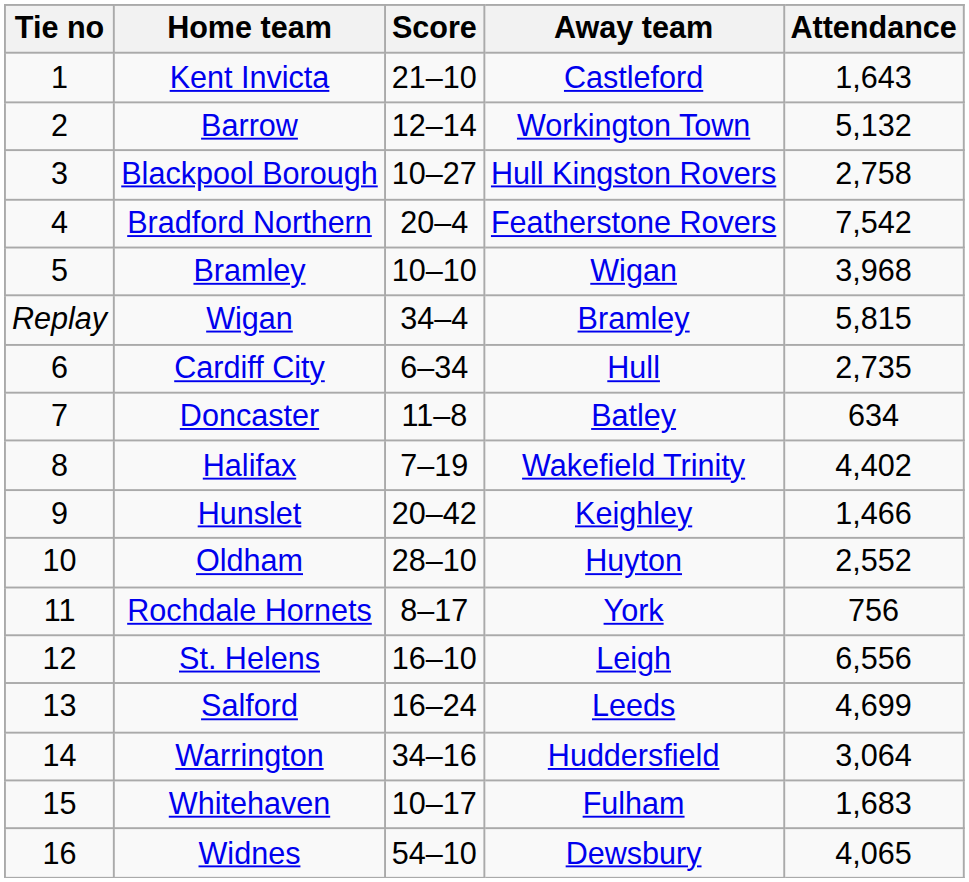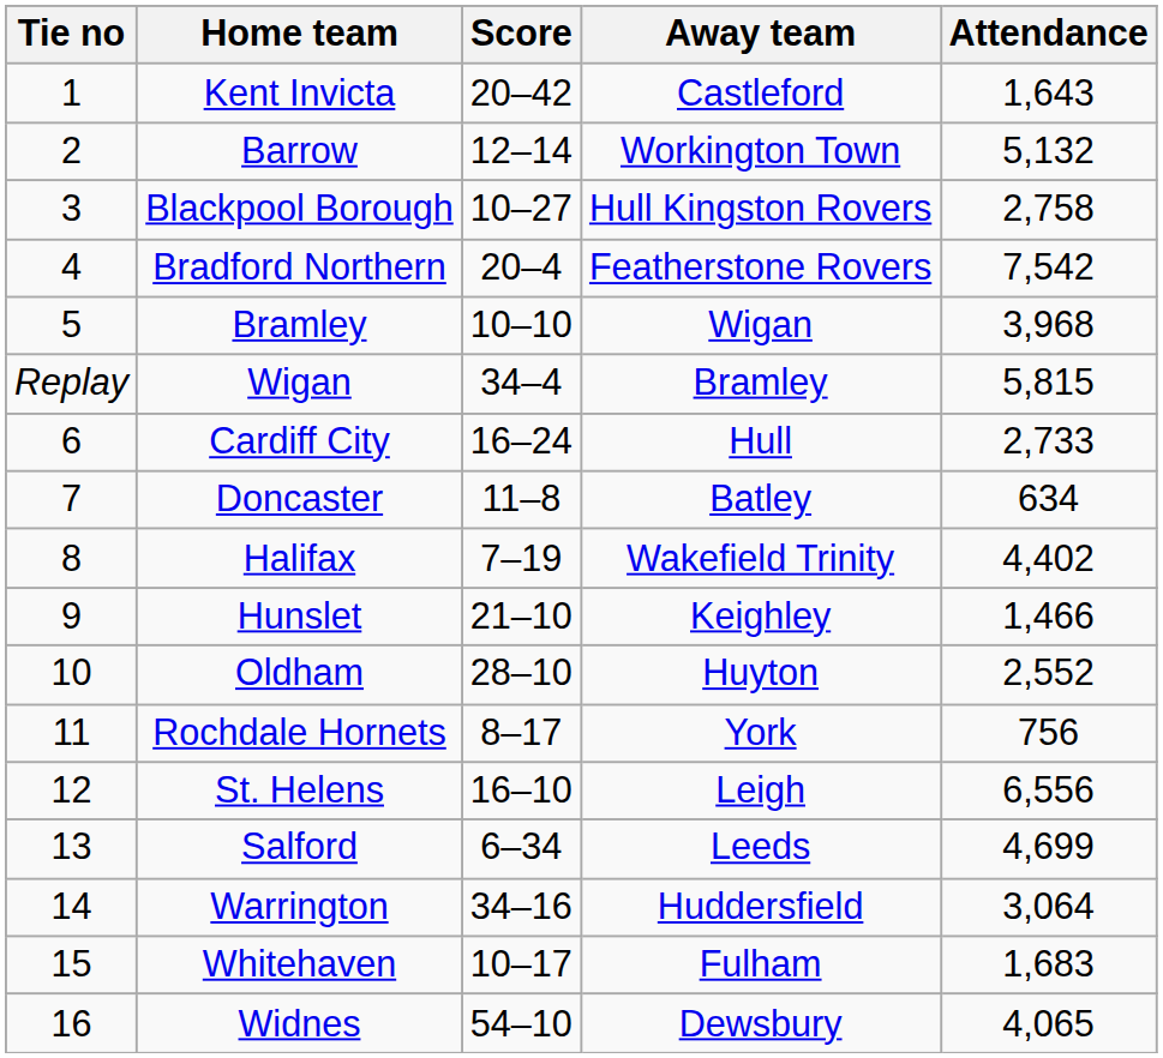 <table class="wikitable" style="text-align:center">
 <tr>
 <th>Tie no</th>
 <th>Home team</th>
 <th>Score</th>
 <th>Away team</th>
 <th>Attendance</th>
 </tr>
 <tr>
 <td>1</td>
 <td><a href='#'>Kent Invicta</a></td>
-<td>21–10</td>
+<td>20–42</td>
 <td><a href='#'>Castleford</a></td>
 <td>1,643</td>
 </tr>
 <tr>
 <td>2</td>
 <td><a href='#'>Barrow</a></td>
 <td>12–14</td>
 <td><a href='#'>Workington Town</a></td>
 <td>5,132</td>
 </tr>
 <tr>
 <td>3</td>
 <td><a href='#'>Blackpool Borough</a></td>
 <td>10–27</td>
 <td><a href='#'>Hull Kingston Rovers</a></td>
 <td>2,758</td>
 </tr>
 <tr>
 <td>4</td>
 <td><a href='#'>Bradford Northern</a></td>
 <td>20–4</td>
 <td><a href='#'>Featherstone Rovers</a></td>
 <td>7,542</td>
 </tr>
 <tr>
 <td>5</td>
 <td><a href='#'>Bramley</a></td>
 <td>10–10</td>
 <td><a href='#'>Wigan</a></td>
 <td>3,968</td>
 </tr>
 <tr>
 <td><em>Replay</em></td>
 <td><a href='#'>Wigan</a></td>
 <td>34–4</td>
 <td><a href='#'>Bramley</a></td>
 <td>5,815</td>
 </tr>
 <tr>
 <td>6</td>
 <td><a href='#'>Cardiff City</a></td>
-<td>6–34</td>
+<td>16–24</td>
 <td><a href='#'>Hull</a></td>
-<td>2,735</td>
+<td>2,733</td>
 </tr>
 <tr>
 <td>7</td>
 <td><a href='#'>Doncaster</a></td>
 <td>11–8</td>
 <td><a href='#'>Batley</a></td>
 <td>634</td>
 </tr>
 <tr>
 <td>8</td>
 <td><a href='#'>Halifax</a></td>
 <td>7–19</td>
 <td><a href='#'>Wakefield Trinity</a></td>
 <td>4,402</td>
 </tr>
 <tr>
 <td>9</td>
 <td><a href='#'>Hunslet</a></td>
-<td>20–42</td>
+<td>21–10</td>
 <td><a href='#'>Keighley</a></td>
 <td>1,466</td>
 </tr>
 <tr>
 <td>10</td>
 <td><a href='#'>Oldham</a></td>
 <td>28–10</td>
 <td><a href='#'>Huyton</a></td>
 <td>2,552</td>
 </tr>
 <tr>
 <td>11</td>
 <td><a href='#'>Rochdale Hornets</a></td>
 <td>8–17</td>
 <td><a href='#'>York</a></td>
 <td>756</td>
 </tr>
 <tr>
 <td>12</td>
 <td><a href='#'>St. Helens</a></td>
 <td>16–10</td>
 <td><a href='#'>Leigh</a></td>
 <td>6,556</td>
 </tr>
 <tr>
 <td>13</td>
 <td><a href='#'>Salford</a></td>
-<td>16–24</td>
+<td>6–34</td>
 <td><a href='#'>Leeds</a></td>
 <td>4,699</td>
 </tr>
 <tr>
 <td>14</td>
 <td><a href='#'>Warrington</a></td>
 <td>34–16</td>
 <td><a href='#'>Huddersfield</a></td>
 <td>3,064</td>
 </tr>
 <tr>
 <td>15</td>
 <td><a href='#'>Whitehaven</a></td>
 <td>10–17</td>
 <td><a href='#'>Fulham</a></td>
 <td>1,683</td>
 </tr>
 <tr>
 <td>16</td>
 <td><a href='#'>Widnes</a></td>
 <td>54–10</td>
 <td><a href='#'>Dewsbury</a></td>
 <td>4,065</td>
 </tr>
 </table>
